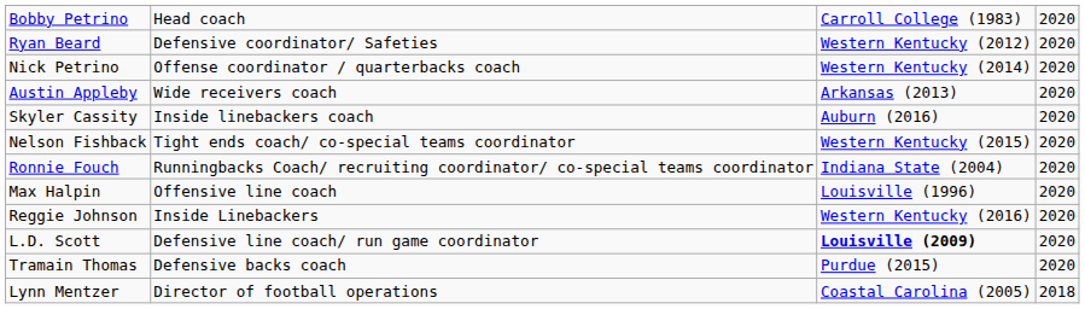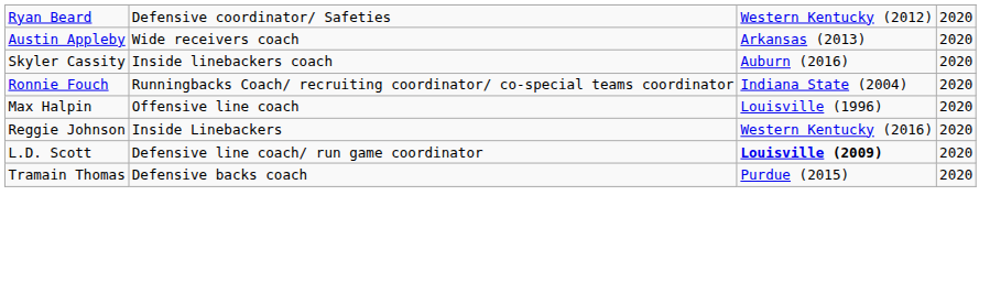 <table class="wikitable";">
 <tr>
-</tr>
-<tr>
-<td><a href='#'>Bobby Petrino</a></td>
-<td>Head coach</td>
-<td><a href='#'>Carroll College</a> (1983)</td>
-<td align=center>2020</td>
 </tr>
 <tr>
 <td><a href='#'>Ryan Beard</a></td>
 <td>Defensive coordinator/ Safeties</td>
 <td><a href='#'>Western Kentucky</a> (2012)</td>
-<td align=center>2020</td>
-</tr>
-<tr>
-<td>Nick Petrino</td>
-<td>Offense coordinator / quarterbacks coach</td>
-<td><a href='#'>Western Kentucky</a> (2014)</td>
 <td align=center>2020</td>
 </tr>
 <tr>
 <td><a href='#'>Austin Appleby</a></td>
 <td>Wide receivers coach</td>
 <td><a href='#'>Arkansas</a> (2013)</td>
 <td align=center>2020</td>
 </tr>
 <tr>
 <td>Skyler Cassity</td>
 <td>Inside linebackers coach</td>
 <td><a href='#'>Auburn</a> (2016)</td>
-<td align=center>2020</td>
-</tr>
-<tr>
-<td>Nelson Fishback</td>
-<td>Tight ends coach/ co-special teams coordinator</td>
-<td><a href='#'>Western Kentucky</a> (2015)</td>
 <td align=center>2020</td>
 </tr>
 <tr>
 <td><a href='#'>Ronnie Fouch</a></td>
 <td>Runningbacks Coach/ recruiting coordinator/ co-special teams coordinator</td>
 <td><a href='#'>Indiana State</a> (2004)</td>
 <td align=center>2020</td>
 </tr>
 <tr>
 <td>Max Halpin</td>
 <td>Offensive line coach</td>
 <td><a href='#'>Louisville</a> (1996)</td>
 <td align=center>2020</td>
 </tr>
 <tr>
 <td>Reggie Johnson</td>
 <td>Inside Linebackers</td>
 <td><a href='#'>Western Kentucky</a> (2016)</td>
 <td align=center>2020</td>
 </tr>
 <tr>
 <td>L.D. Scott</td>
 <td>Defensive line coach/ run game coordinator</td>
 <td><strong><a href='#'>Louisville</a> (2009)</strong></td>
 <td align=center>2020</td>
 </tr>
 <tr>
 <td>Tramain Thomas</td>
 <td>Defensive backs coach</td>
 <td><a href='#'>Purdue</a> (2015)</td>
 <td align=center>2020</td>
 </tr>
-<tr>
-<td>Lynn Mentzer</td>
-<td>Director of football operations</td>
-<td><a href='#'>Coastal Carolina</a> (2005)</td>
-<td align=center>2018</td>
-</tr>
 </table>
